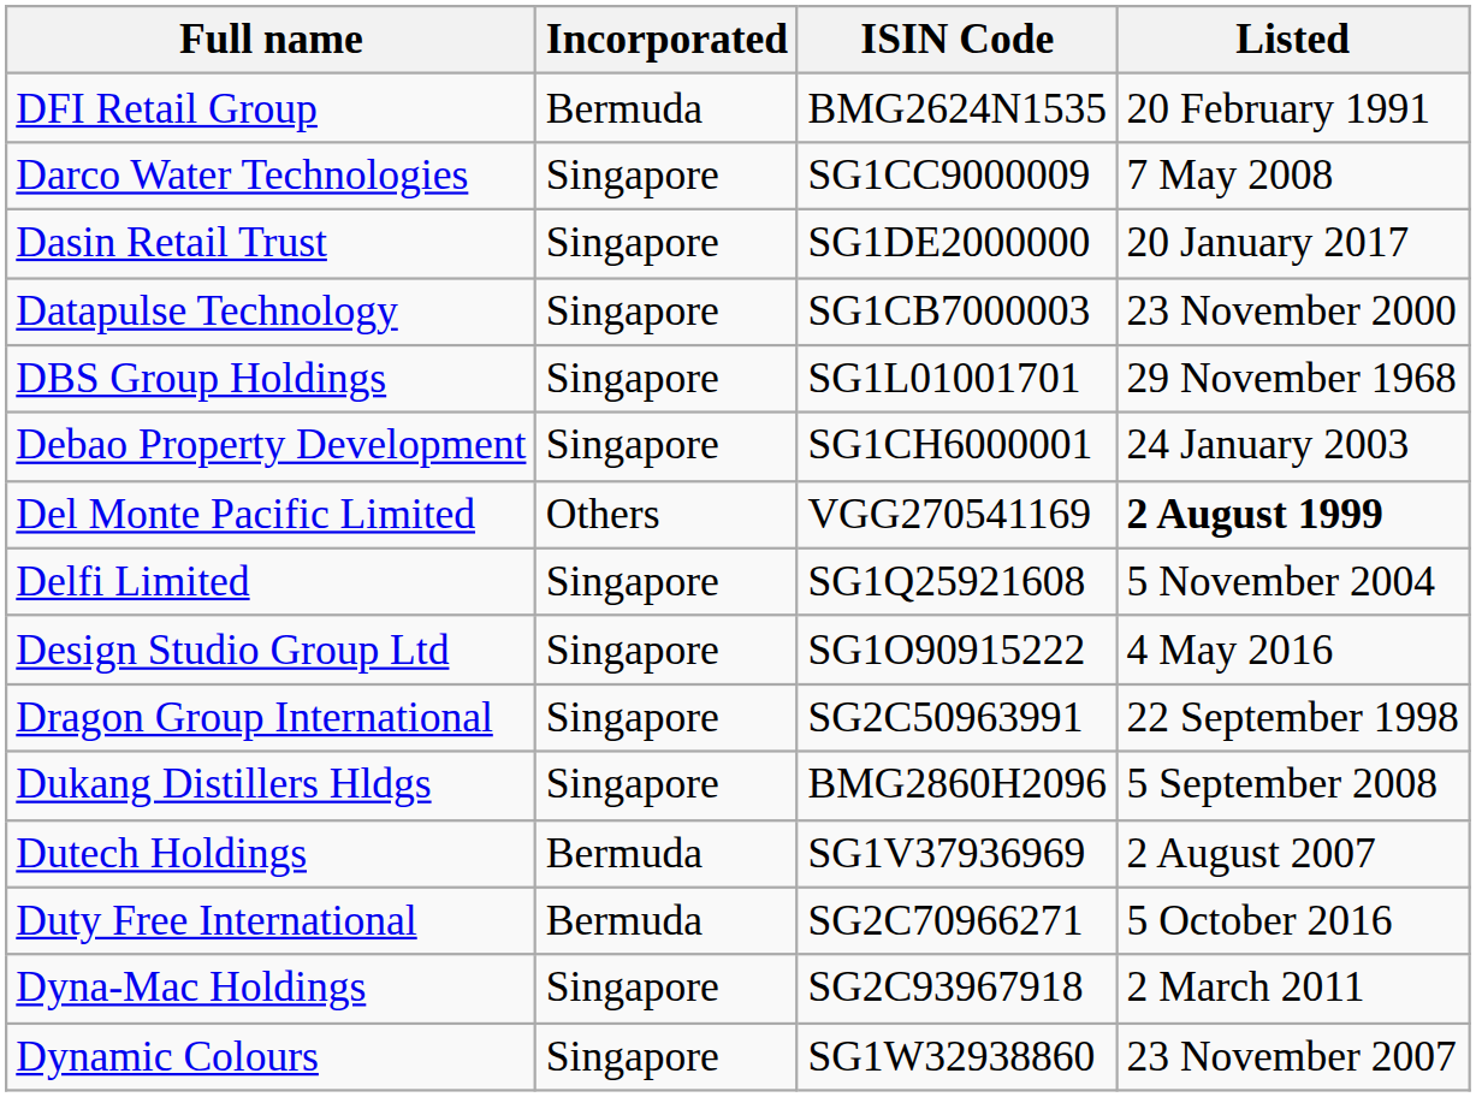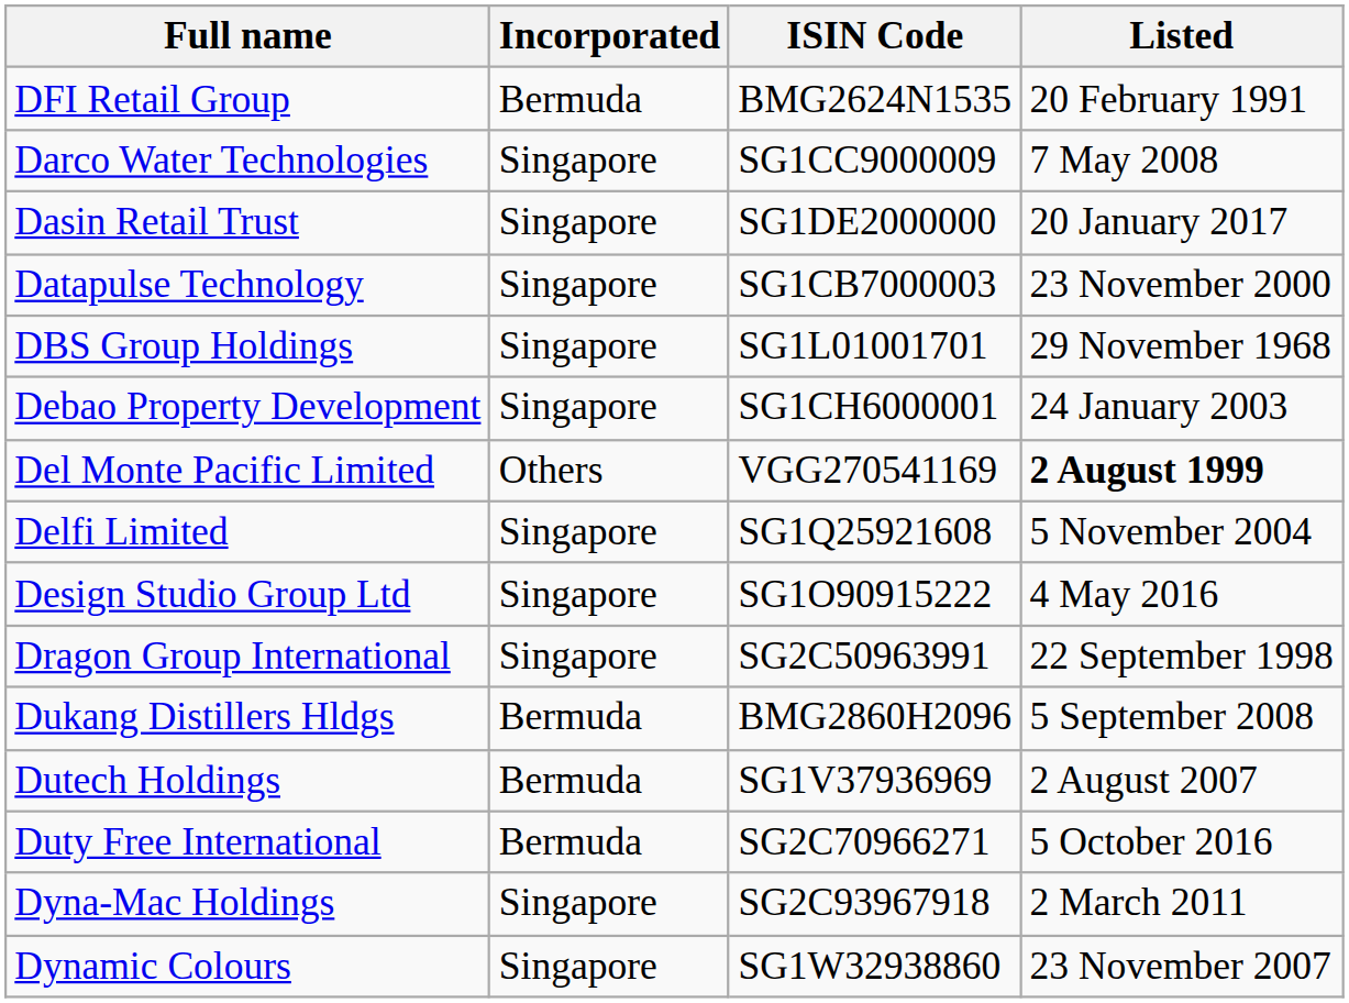 <table class="wikitable">
 <tr>
 <th>Full name</th>
 <th>Incorporated</th>
 <th>ISIN Code</th>
 <th>Listed</th>
 </tr>
 <tr>
 <td><a href='#'>DFI Retail Group</a></td>
 <td>Bermuda</td>
 <td>BMG2624N1535</td>
 <td>20 February 1991</td>
 </tr>
 <tr>
 <td><a href='#'>Darco Water Technologies</a></td>
 <td>Singapore</td>
 <td>SG1CC9000009</td>
 <td>7 May 2008</td>
 </tr>
 <tr>
 <td><a href='#'>Dasin Retail Trust</a></td>
 <td>Singapore</td>
 <td>SG1DE2000000</td>
 <td>20 January 2017</td>
 </tr>
 <tr>
 <td><a href='#'>Datapulse Technology</a></td>
 <td>Singapore</td>
 <td>SG1CB7000003</td>
 <td>23 November 2000</td>
 </tr>
 <tr>
 <td><a href='#'>DBS Group Holdings</a></td>
 <td>Singapore</td>
 <td>SG1L01001701</td>
 <td>29 November 1968</td>
 </tr>
 <tr>
 <td><a href='#'>Debao Property Development</a></td>
 <td>Singapore</td>
 <td>SG1CH6000001</td>
 <td>24 January 2003</td>
 </tr>
 <tr>
 <td><a href='#'>Del Monte Pacific Limited</a></td>
 <td>Others</td>
 <td>VGG270541169</td>
 <td><strong>2 August 1999</strong></td>
 </tr>
 <tr>
 <td><a href='#'>Delfi Limited</a></td>
 <td>Singapore</td>
 <td>SG1Q25921608</td>
 <td>5 November 2004</td>
 </tr>
 <tr>
 <td><a href='#'>Design Studio Group Ltd</a></td>
 <td>Singapore</td>
 <td>SG1O90915222</td>
 <td>4 May 2016</td>
 </tr>
 <tr>
 <td><a href='#'>Dragon Group International</a></td>
 <td>Singapore</td>
 <td>SG2C50963991</td>
 <td>22 September 1998</td>
 </tr>
 <tr>
 <td><a href='#'>Dukang Distillers Hldgs</a></td>
-<td>Singapore</td>
+<td>Bermuda</td>
 <td>BMG2860H2096</td>
 <td>5 September 2008</td>
 </tr>
 <tr>
 <td><a href='#'>Dutech Holdings</a></td>
 <td>Bermuda</td>
 <td>SG1V37936969</td>
 <td>2 August 2007</td>
 </tr>
 <tr>
 <td><a href='#'>Duty Free International</a></td>
 <td>Bermuda</td>
 <td>SG2C70966271</td>
 <td>5 October 2016</td>
 </tr>
 <tr>
 <td><a href='#'>Dyna-Mac Holdings</a></td>
 <td>Singapore</td>
 <td>SG2C93967918</td>
 <td>2 March 2011</td>
 </tr>
 <tr>
 <td><a href='#'>Dynamic Colours</a></td>
 <td>Singapore</td>
 <td>SG1W32938860</td>
 <td>23 November 2007</td>
 </tr>
 </table>
